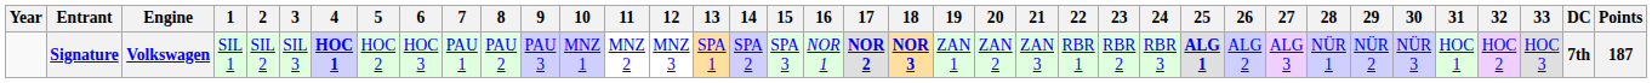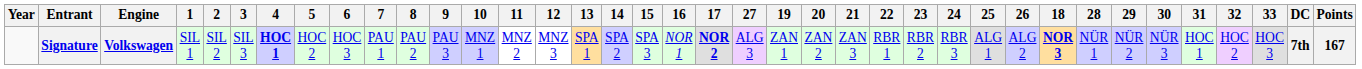 <table class="wikitable" style="text-align:center; font-size:85%">
 <tr>
 <th>Year</th>
 <th>Entrant</th>
 <th>Engine</th>
 <th>1</th>
 <th>2</th>
 <th>3</th>
 <th>4</th>
 <th>5</th>
 <th>6</th>
 <th>7</th>
 <th>8</th>
 <th>9</th>
 <th>10</th>
 <th>11</th>
 <th>12</th>
 <th>13</th>
 <th>14</th>
 <th>15</th>
 <th>16</th>
 <th>17</th>
-<th>18</th>
+<th>27</th>
 <th>19</th>
 <th>20</th>
 <th>21</th>
 <th>22</th>
 <th>23</th>
 <th>24</th>
 <th>25</th>
 <th>26</th>
-<th>27</th>
+<th>18</th>
 <th>28</th>
 <th>29</th>
 <th>30</th>
 <th>31</th>
 <th>32</th>
 <th>33</th>
 <th>DC</th>
 <th>Points</th>
 </tr>
 <tr>
 <td id=2015R></td>
 <th nowrap><a href='#'>Signature</a></th>
 <th nowrap><a href='#'>Volkswagen</a></th>
 <td style="background:#DFFFDF;"><a href='#'>SIL<br>1</a><br></td>
 <td style="background:#DFFFDF;"><a href='#'>SIL<br>2</a><br></td>
 <td style="background:#DFFFDF;"><a href='#'>SIL<br>3</a><br></td>
 <td style="background:#CFCFFF;"><strong><a href='#'>HOC<br>1</a><br></strong></td>
 <td style="background:#DFFFDF;"><a href='#'>HOC<br>2</a><br></td>
 <td style="background:#DFFFDF;"><a href='#'>HOC<br>3</a><br></td>
 <td style="background:#DFFFDF;"><a href='#'>PAU<br>1</a><br></td>
 <td style="background:#DFFFDF;"><a href='#'>PAU<br>2</a><br></td>
 <td style="background:#CFCFFF;"><a href='#'>PAU<br>3</a><br></td>
 <td style="background:#CFCFFF;"><a href='#'>MNZ<br>1</a><br></td>
 <td style="background:#FFFFFF;"><a href='#'>MNZ<br>2</a><br></td>
 <td style="background:#FFFFFF;"><a href='#'>MNZ<br>3</a><br></td>
 <td style="background:#FFDF9F;"><a href='#'>SPA<br>1</a><br></td>
 <td style="background:#CFCFFF;"><a href='#'>SPA<br>2</a><br></td>
 <td style="background:#DFFFDF;"><a href='#'>SPA<br>3</a><br></td>
 <td style="background:#DFFFDF;"><em><a href='#'>NOR<br>1</a></em><br></td>
 <td style="background:#DFDFDF;"><strong><a href='#'>NOR<br>2</a></strong><br></td>
-<td style="background:#FFDF9F;"><strong><a href='#'>NOR<br>3</a></strong><br></td>
+<td style="background:#EFCFFF;"><a href='#'>ALG<br>3</a><br></td>
 <td style="background:#DFFFDF;"><a href='#'>ZAN<br>1</a><br></td>
 <td style="background:#DFFFDF;"><a href='#'>ZAN<br>2</a><br></td>
 <td style="background:#DFFFDF;"><a href='#'>ZAN<br>3</a><br></td>
 <td style="background:#DFFFDF;"><a href='#'>RBR<br>1</a><br></td>
 <td style="background:#DFFFDF;"><a href='#'>RBR<br>2</a><br></td>
 <td style="background:#DFFFDF;"><a href='#'>RBR<br>3</a><br></td>
-<td style="background:#DFDFDF;"><strong><a href='#'>ALG<br>1</a><br></strong></td>
+<td style="background:#DFDFDF;"><a href='#'>ALG<br>1</a><br></td>
 <td style="background:#CFCFFF;"><a href='#'>ALG<br>2</a><br></td>
-<td style="background:#EFCFFF;"><a href='#'>ALG<br>3</a><br></td>
+<td style="background:#FFDF9F;"><strong><a href='#'>NOR<br>3</a></strong><br></td>
 <td style="background:#CFCFFF;"><a href='#'>NÜR<br>1</a><br></td>
 <td style="background:#CFCFFF;"><a href='#'>NÜR<br>2</a><br></td>
 <td style="background:#CFCFFF;"><a href='#'>NÜR<br>3</a><br></td>
 <td style="background:#DFFFDF;"><a href='#'>HOC<br>1</a><br></td>
 <td style="background:#EFCFFF;"><a href='#'>HOC<br>2</a><br></td>
 <td style="background:#DFDFDF;"><a href='#'>HOC<br>3</a><br></td>
 <th>7th</th>
-<th>187</th>
+<th>167</th>
 </tr>
 </table>
